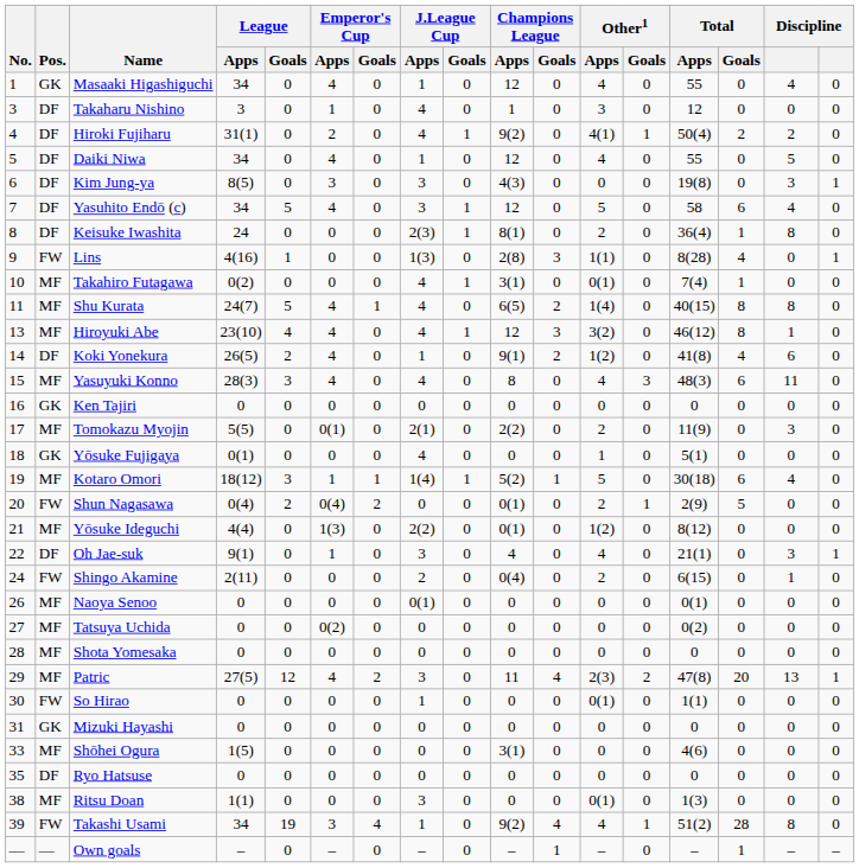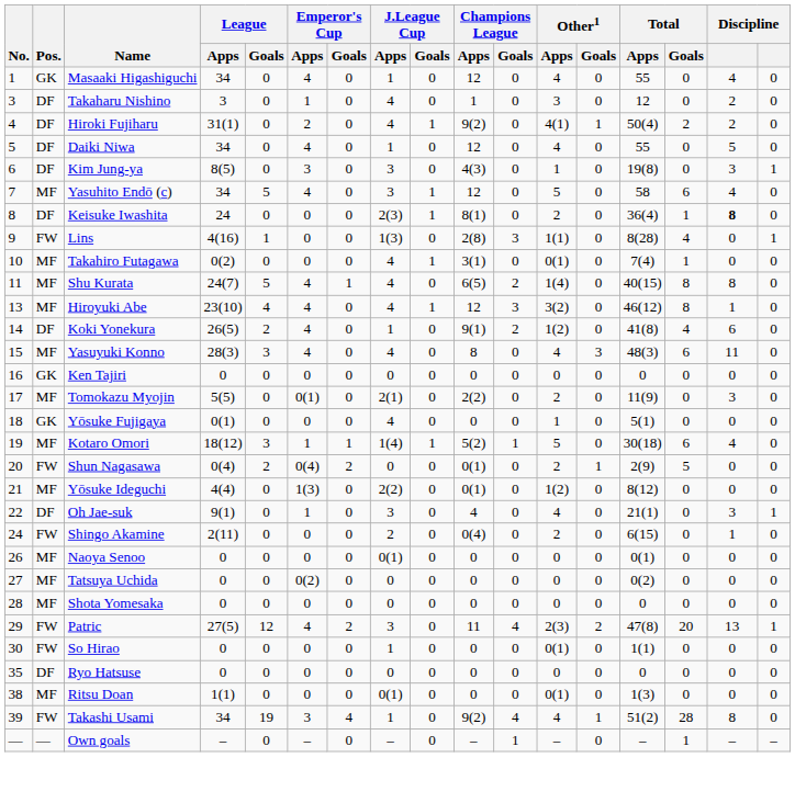 <table class="wikitable" style="text-align:center">
 <tr>
 <th rowspan="2" valign="bottom">No.</th>
 <th rowspan="2" valign="bottom">Pos.</th>
 <th rowspan="2" valign="bottom">Name</th>
 <th colspan="2" width="85"><a href='#'>League</a></th>
 <th colspan="2" width="85"><a href='#'>Emperor's Cup</a></th>
 <th colspan="2" width="85"><a href='#'>J.League Cup</a></th>
 <th colspan="2" width="85"><a href='#'>Champions League</a></th>
 <th colspan="2" width="85">Other<sup>1</sup></th>
 <th colspan="2" width="85">Total</th>
 <th colspan="2" width="85">Discipline</th>
 </tr>
 <tr>
 <th>Apps</th>
 <th>Goals</th>
 <th>Apps</th>
 <th>Goals</th>
 <th>Apps</th>
 <th>Goals</th>
 <th>Apps</th>
 <th>Goals</th>
 <th>Apps</th>
 <th>Goals</th>
 <th>Apps</th>
 <th>Goals</th>
 <th></th>
 <th></th>
 </tr>
 <tr>
 <td align="left">1</td>
 <td align="left">GK</td>
 <td align="left"> <a href='#'>Masaaki Higashiguchi</a></td>
 <td>34</td>
 <td>0</td>
 <td>4</td>
 <td>0</td>
 <td>1</td>
 <td>0</td>
 <td>12</td>
 <td>0</td>
 <td>4</td>
 <td>0</td>
 <td>55</td>
 <td>0</td>
 <td>4</td>
 <td>0</td>
 </tr>
 <tr>
 <td align="left">3</td>
 <td align="left">DF</td>
 <td align="left"> <a href='#'>Takaharu Nishino</a></td>
 <td>3</td>
 <td>0</td>
 <td>1</td>
 <td>0</td>
 <td>4</td>
 <td>0</td>
 <td>1</td>
 <td>0</td>
 <td>3</td>
 <td>0</td>
 <td>12</td>
 <td>0</td>
-<td>0</td>
+<td>2</td>
 <td>0</td>
 </tr>
 <tr>
 <td align="left">4</td>
 <td align="left">DF</td>
 <td align="left"> <a href='#'>Hiroki Fujiharu</a></td>
 <td>31(1)</td>
 <td>0</td>
 <td>2</td>
 <td>0</td>
 <td>4</td>
 <td>1</td>
 <td>9(2)</td>
 <td>0</td>
 <td>4(1)</td>
 <td>1</td>
 <td>50(4)</td>
 <td>2</td>
 <td>2</td>
 <td>0</td>
 </tr>
 <tr>
 <td align="left">5</td>
 <td align="left">DF</td>
 <td align="left"> <a href='#'>Daiki Niwa</a></td>
 <td>34</td>
 <td>0</td>
 <td>4</td>
 <td>0</td>
 <td>1</td>
 <td>0</td>
 <td>12</td>
 <td>0</td>
 <td>4</td>
 <td>0</td>
 <td>55</td>
 <td>0</td>
 <td>5</td>
 <td>0</td>
 </tr>
 <tr>
 <td align="left">6</td>
 <td align="left">DF</td>
 <td align="left"> <a href='#'>Kim Jung-ya</a></td>
 <td>8(5)</td>
 <td>0</td>
 <td>3</td>
 <td>0</td>
 <td>3</td>
 <td>0</td>
 <td>4(3)</td>
 <td>0</td>
-<td>0</td>
+<td>1</td>
 <td>0</td>
 <td>19(8)</td>
 <td>0</td>
 <td>3</td>
 <td>1</td>
 </tr>
 <tr>
 <td align="left">7</td>
-<td align="left">DF</td>
+<td align="left">MF</td>
 <td align="left"> <a href='#'>Yasuhito Endō</a> (<a href='#'>c</a>)</td>
 <td>34</td>
 <td>5</td>
 <td>4</td>
 <td>0</td>
 <td>3</td>
 <td>1</td>
 <td>12</td>
 <td>0</td>
 <td>5</td>
 <td>0</td>
 <td>58</td>
 <td>6</td>
 <td>4</td>
 <td>0</td>
 </tr>
 <tr>
 <td align="left">8</td>
 <td align="left">DF</td>
 <td align="left"> <a href='#'>Keisuke Iwashita</a></td>
 <td>24</td>
 <td>0</td>
 <td>0</td>
 <td>0</td>
 <td>2(3)</td>
 <td>1</td>
 <td>8(1)</td>
 <td>0</td>
 <td>2</td>
 <td>0</td>
 <td>36(4)</td>
 <td>1</td>
-<td>8</td>
+<td><strong>8</strong></td>
 <td>0</td>
 </tr>
 <tr>
 <td align="left">9</td>
 <td align="left">FW</td>
 <td align="left"> <a href='#'>Lins</a></td>
 <td>4(16)</td>
 <td>1</td>
 <td>0</td>
 <td>0</td>
 <td>1(3)</td>
 <td>0</td>
 <td>2(8)</td>
 <td>3</td>
 <td>1(1)</td>
 <td>0</td>
 <td>8(28)</td>
 <td>4</td>
 <td>0</td>
 <td>1</td>
 </tr>
 <tr>
 <td align="left">10</td>
 <td align="left">MF</td>
 <td align="left"> <a href='#'>Takahiro Futagawa</a></td>
 <td>0(2)</td>
 <td>0</td>
 <td>0</td>
 <td>0</td>
 <td>4</td>
 <td>1</td>
 <td>3(1)</td>
 <td>0</td>
 <td>0(1)</td>
 <td>0</td>
 <td>7(4)</td>
 <td>1</td>
 <td>0</td>
 <td>0</td>
 </tr>
 <tr>
 <td align="left">11</td>
 <td align="left">MF</td>
 <td align="left"> <a href='#'>Shu Kurata</a></td>
 <td>24(7)</td>
 <td>5</td>
 <td>4</td>
 <td>1</td>
 <td>4</td>
 <td>0</td>
 <td>6(5)</td>
 <td>2</td>
 <td>1(4)</td>
 <td>0</td>
 <td>40(15)</td>
 <td>8</td>
 <td>8</td>
 <td>0</td>
 </tr>
 <tr>
 <td align="left">13</td>
 <td align="left">MF</td>
 <td align="left"> <a href='#'>Hiroyuki Abe</a></td>
 <td>23(10)</td>
 <td>4</td>
 <td>4</td>
 <td>0</td>
 <td>4</td>
 <td>1</td>
 <td>12</td>
 <td>3</td>
 <td>3(2)</td>
 <td>0</td>
 <td>46(12)</td>
 <td>8</td>
 <td>1</td>
 <td>0</td>
 </tr>
 <tr>
 <td align="left">14</td>
 <td align="left">DF</td>
 <td align="left"> <a href='#'>Koki Yonekura</a></td>
 <td>26(5)</td>
 <td>2</td>
 <td>4</td>
 <td>0</td>
 <td>1</td>
 <td>0</td>
 <td>9(1)</td>
 <td>2</td>
 <td>1(2)</td>
 <td>0</td>
 <td>41(8)</td>
 <td>4</td>
 <td>6</td>
 <td>0</td>
 </tr>
 <tr>
 <td align="left">15</td>
 <td align="left">MF</td>
 <td align="left"> <a href='#'>Yasuyuki Konno</a></td>
 <td>28(3)</td>
 <td>3</td>
 <td>4</td>
 <td>0</td>
 <td>4</td>
 <td>0</td>
 <td>8</td>
 <td>0</td>
 <td>4</td>
 <td>3</td>
 <td>48(3)</td>
 <td>6</td>
 <td>11</td>
 <td>0</td>
 </tr>
 <tr>
 <td align="left">16</td>
 <td align="left">GK</td>
 <td align="left"> <a href='#'>Ken Tajiri</a></td>
 <td>0</td>
 <td>0</td>
 <td>0</td>
 <td>0</td>
 <td>0</td>
 <td>0</td>
 <td>0</td>
 <td>0</td>
 <td>0</td>
 <td>0</td>
 <td>0</td>
 <td>0</td>
 <td>0</td>
 <td>0</td>
 </tr>
 <tr>
 <td align="left">17</td>
 <td align="left">MF</td>
 <td align="left"> <a href='#'>Tomokazu Myojin</a></td>
 <td>5(5)</td>
 <td>0</td>
 <td>0(1)</td>
 <td>0</td>
 <td>2(1)</td>
 <td>0</td>
 <td>2(2)</td>
 <td>0</td>
 <td>2</td>
 <td>0</td>
 <td>11(9)</td>
 <td>0</td>
 <td>3</td>
 <td>0</td>
 </tr>
 <tr>
 <td align="left">18</td>
 <td align="left">GK</td>
 <td align="left"> <a href='#'>Yōsuke Fujigaya</a></td>
 <td>0(1)</td>
 <td>0</td>
 <td>0</td>
 <td>0</td>
 <td>4</td>
 <td>0</td>
 <td>0</td>
 <td>0</td>
 <td>1</td>
 <td>0</td>
 <td>5(1)</td>
 <td>0</td>
 <td>0</td>
 <td>0</td>
 </tr>
 <tr>
 <td align="left">19</td>
 <td align="left">MF</td>
 <td align="left"> <a href='#'>Kotaro Omori</a></td>
 <td>18(12)</td>
 <td>3</td>
 <td>1</td>
 <td>1</td>
 <td>1(4)</td>
 <td>1</td>
 <td>5(2)</td>
 <td>1</td>
 <td>5</td>
 <td>0</td>
 <td>30(18)</td>
 <td>6</td>
 <td>4</td>
 <td>0</td>
 </tr>
 <tr>
 <td align="left">20</td>
 <td align="left">FW</td>
 <td align="left"> <a href='#'>Shun Nagasawa</a></td>
 <td>0(4)</td>
 <td>2</td>
 <td>0(4)</td>
 <td>2</td>
 <td>0</td>
 <td>0</td>
 <td>0(1)</td>
 <td>0</td>
 <td>2</td>
 <td>1</td>
 <td>2(9)</td>
 <td>5</td>
 <td>0</td>
 <td>0</td>
 </tr>
 <tr>
 <td align="left">21</td>
 <td align="left">MF</td>
 <td align="left"> <a href='#'>Yōsuke Ideguchi</a></td>
 <td>4(4)</td>
 <td>0</td>
 <td>1(3)</td>
 <td>0</td>
 <td>2(2)</td>
 <td>0</td>
 <td>0(1)</td>
 <td>0</td>
 <td>1(2)</td>
 <td>0</td>
 <td>8(12)</td>
 <td>0</td>
 <td>0</td>
 <td>0</td>
 </tr>
 <tr>
 <td align="left">22</td>
 <td align="left">DF</td>
 <td align="left"> <a href='#'>Oh Jae-suk</a></td>
 <td>9(1)</td>
 <td>0</td>
 <td>1</td>
 <td>0</td>
 <td>3</td>
 <td>0</td>
 <td>4</td>
 <td>0</td>
 <td>4</td>
 <td>0</td>
 <td>21(1)</td>
 <td>0</td>
 <td>3</td>
 <td>1</td>
 </tr>
 <tr>
 <td align="left">24</td>
 <td align="left">FW</td>
 <td align="left"> <a href='#'>Shingo Akamine</a></td>
 <td>2(11)</td>
 <td>0</td>
 <td>0</td>
 <td>0</td>
 <td>2</td>
 <td>0</td>
 <td>0(4)</td>
 <td>0</td>
 <td>2</td>
 <td>0</td>
 <td>6(15)</td>
 <td>0</td>
 <td>1</td>
 <td>0</td>
 </tr>
 <tr>
 <td align="left">26</td>
 <td align="left">MF</td>
 <td align="left"> <a href='#'>Naoya Senoo</a></td>
 <td>0</td>
 <td>0</td>
 <td>0</td>
 <td>0</td>
 <td>0(1)</td>
 <td>0</td>
 <td>0</td>
 <td>0</td>
 <td>0</td>
 <td>0</td>
 <td>0(1)</td>
 <td>0</td>
 <td>0</td>
 <td>0</td>
 </tr>
 <tr>
 <td align="left">27</td>
 <td align="left">MF</td>
 <td align="left"> <a href='#'>Tatsuya Uchida</a></td>
 <td>0</td>
 <td>0</td>
 <td>0(2)</td>
 <td>0</td>
 <td>0</td>
 <td>0</td>
 <td>0</td>
 <td>0</td>
 <td>0</td>
 <td>0</td>
 <td>0(2)</td>
 <td>0</td>
 <td>0</td>
 <td>0</td>
 </tr>
 <tr>
 <td align="left">28</td>
 <td align="left">MF</td>
 <td align="left"> <a href='#'>Shota Yomesaka</a></td>
 <td>0</td>
 <td>0</td>
 <td>0</td>
 <td>0</td>
 <td>0</td>
 <td>0</td>
 <td>0</td>
 <td>0</td>
 <td>0</td>
 <td>0</td>
 <td>0</td>
 <td>0</td>
 <td>0</td>
 <td>0</td>
 </tr>
 <tr>
 <td align="left">29</td>
-<td align="left">MF</td>
+<td align="left">FW</td>
 <td align="left"> <a href='#'>Patric</a></td>
 <td>27(5)</td>
 <td>12</td>
 <td>4</td>
 <td>2</td>
 <td>3</td>
 <td>0</td>
 <td>11</td>
 <td>4</td>
 <td>2(3)</td>
 <td>2</td>
 <td>47(8)</td>
 <td>20</td>
 <td>13</td>
 <td>1</td>
 </tr>
 <tr>
 <td align="left">30</td>
 <td align="left">FW</td>
 <td align="left"> <a href='#'>So Hirao</a></td>
 <td>0</td>
 <td>0</td>
 <td>0</td>
 <td>0</td>
 <td>1</td>
 <td>0</td>
 <td>0</td>
 <td>0</td>
 <td>0(1)</td>
 <td>0</td>
 <td>1(1)</td>
 <td>0</td>
 <td>0</td>
 <td>0</td>
 </tr>
 <tr>
-<td align="left">31</td>
-<td align="left">GK</td>
-<td align="left"> <a href='#'>Mizuki Hayashi</a></td>
-<td>0</td>
-<td>0</td>
-<td>0</td>
-<td>0</td>
-<td>0</td>
-<td>0</td>
-<td>0</td>
-<td>0</td>
-<td>0</td>
-<td>0</td>
-<td>0</td>
-<td>0</td>
-<td>0</td>
-<td>0</td>
-</tr>
-<tr>
-<td align="left">33</td>
-<td align="left">MF</td>
-<td align="left"> <a href='#'>Shōhei Ogura</a></td>
-<td>1(5)</td>
-<td>0</td>
-<td>0</td>
-<td>0</td>
-<td>0</td>
-<td>0</td>
-<td>3(1)</td>
-<td>0</td>
-<td>0</td>
-<td>0</td>
-<td>4(6)</td>
-<td>0</td>
-<td>0</td>
-<td>0</td>
-</tr>
-<tr>
 <td align="left">35</td>
 <td align="left">DF</td>
 <td align="left"> <a href='#'>Ryo Hatsuse</a></td>
 <td>0</td>
 <td>0</td>
 <td>0</td>
 <td>0</td>
 <td>0</td>
 <td>0</td>
 <td>0</td>
 <td>0</td>
 <td>0</td>
 <td>0</td>
 <td>0</td>
 <td>0</td>
 <td>0</td>
 <td>0</td>
 </tr>
 <tr>
 <td align="left">38</td>
 <td align="left">MF</td>
 <td align="left"> <a href='#'>Ritsu Doan</a></td>
 <td>1(1)</td>
 <td>0</td>
 <td>0</td>
 <td>0</td>
-<td>3</td>
+<td>0(1)</td>
 <td>0</td>
 <td>0</td>
 <td>0</td>
 <td>0(1)</td>
 <td>0</td>
 <td>1(3)</td>
 <td>0</td>
 <td>0</td>
 <td>0</td>
 </tr>
 <tr>
 <td align="left">39</td>
 <td align="left">FW</td>
 <td align="left"> <a href='#'>Takashi Usami</a></td>
 <td>34</td>
 <td>19</td>
 <td>3</td>
 <td>4</td>
 <td>1</td>
 <td>0</td>
 <td>9(2)</td>
 <td>4</td>
 <td>4</td>
 <td>1</td>
 <td>51(2)</td>
 <td>28</td>
 <td>8</td>
 <td>0</td>
 </tr>
 <tr>
 <td align="left">—</td>
 <td align="left">—</td>
 <td align="left"><a href='#'>Own goals</a></td>
 <td>–</td>
 <td>0</td>
 <td>–</td>
 <td>0</td>
 <td>–</td>
 <td>0</td>
 <td>–</td>
 <td>1</td>
 <td>–</td>
 <td>0</td>
 <td>–</td>
 <td>1</td>
 <td>–</td>
 <td>–</td>
 </tr>
 </table>
